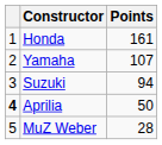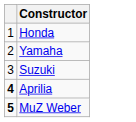 <table class="wikitable" style="font-size: 95%;">
 <tr>
 <th></th>
 <th>Constructor</th>
-<th>Points</th>
 </tr>
 <tr>
 <td align=center>1</td>
 <td> <a href='#'>Honda</a></td>
-<td align=right>161</td>
 </tr>
 <tr>
 <td align=center>2</td>
 <td> <a href='#'>Yamaha</a></td>
-<td align=right>107</td>
 </tr>
 <tr>
 <td align=center>3</td>
 <td> <a href='#'>Suzuki</a></td>
-<td align=right>94</td>
 </tr>
 <tr>
 <td align=center><strong>4</strong></td>
 <td> <a href='#'>Aprilia</a></td>
-<td align=right>50</td>
 </tr>
 <tr>
-<td align=center>5</td>
+<td align=center><strong>5</strong></td>
 <td> <a href='#'>MuZ Weber</a></td>
-<td align=right>28</td>
 </tr>
 </table>
